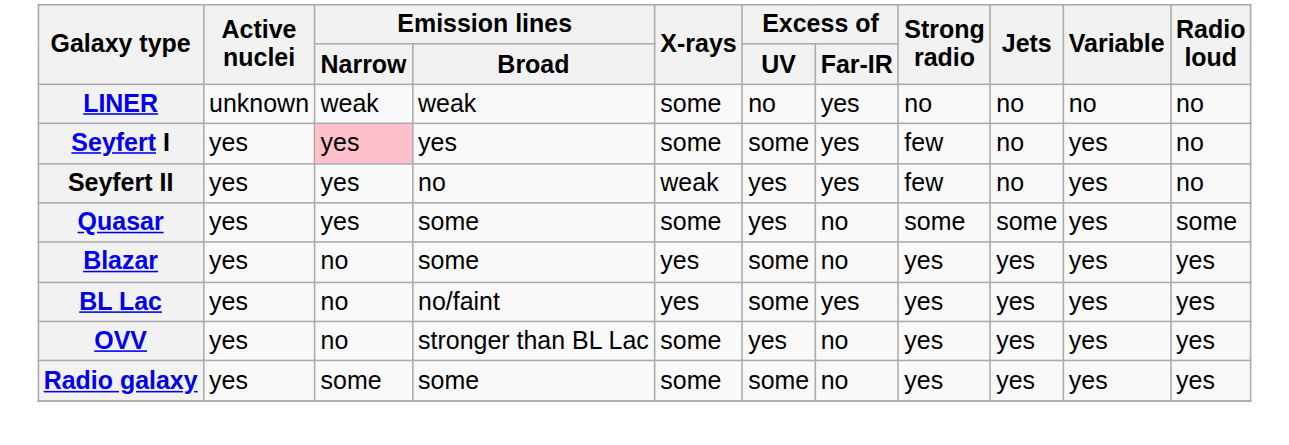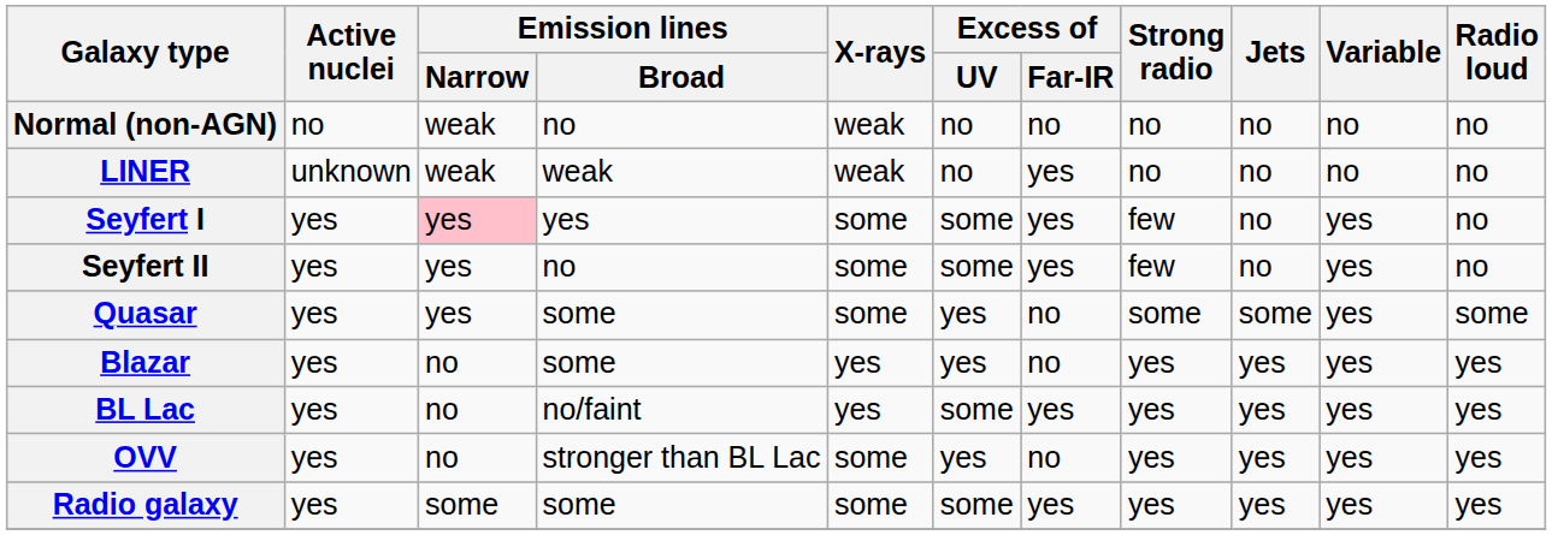 <table class="wikitable" style="margin:auto;">
 <tr>
 <th rowspan=2>Galaxy type</th>
 <th rowspan=2>Active<br>nuclei</th>
 <th colspan="2">Emission lines</th>
 <th rowspan=2>X-rays</th>
 <th colspan="2">Excess of</th>
 <th rowspan=2>Strong<br>radio</th>
 <th rowspan=2>Jets</th>
 <th rowspan=2>Variable</th>
 <th rowspan=2>Radio<br>loud</th>
 </tr>
 <tr>
 <th>Narrow</th>
 <th>Broad</th>
 <th>UV</th>
 <th>Far-IR</th>
 </tr>
 <tr>
+<th>Normal (non-AGN)</th>
+<td>no</td>
+<td>weak</td>
+<td>no</td>
+<td>weak</td>
+<td>no</td>
+<td>no</td>
+<td>no</td>
+<td>no</td>
+<td>no</td>
+<td>no</td>
+</tr>
+<tr>
 <th><a href='#'>LINER</a></th>
 <td>unknown</td>
 <td>weak</td>
 <td>weak</td>
-<td>some</td>
+<td>weak</td>
 <td>no</td>
 <td>yes</td>
 <td>no</td>
 <td>no</td>
 <td>no</td>
 <td>no</td>
 </tr>
 <tr>
 <th><a href='#'>Seyfert</a> I</th>
 <td>yes</td>
 <td style="background: pink;">yes</td>
 <td>yes</td>
 <td>some</td>
 <td>some</td>
 <td>yes</td>
 <td>few</td>
 <td>no</td>
 <td>yes</td>
 <td>no</td>
 </tr>
 <tr>
 <th>Seyfert II</th>
 <td>yes</td>
 <td>yes</td>
 <td>no</td>
-<td>weak</td>
-<td>yes</td>
+<td>some</td>
+<td>some</td>
 <td>yes</td>
 <td>few</td>
 <td>no</td>
 <td>yes</td>
 <td>no</td>
 </tr>
 <tr>
 <th><a href='#'>Quasar</a></th>
 <td>yes</td>
 <td>yes</td>
 <td>some</td>
 <td>some</td>
 <td>yes</td>
 <td>no</td>
 <td>some</td>
 <td>some</td>
 <td>yes</td>
 <td>some</td>
 </tr>
 <tr>
 <th><a href='#'>Blazar</a></th>
 <td>yes</td>
 <td>no</td>
 <td>some</td>
 <td>yes</td>
-<td>some</td>
+<td>yes</td>
 <td>no</td>
 <td>yes</td>
 <td>yes</td>
 <td>yes</td>
 <td>yes</td>
 </tr>
 <tr>
 <th><a href='#'>BL Lac</a></th>
 <td>yes</td>
 <td>no</td>
 <td>no/faint</td>
 <td>yes</td>
 <td>some</td>
 <td>yes</td>
 <td>yes</td>
 <td>yes</td>
 <td>yes</td>
 <td>yes</td>
 </tr>
 <tr>
 <th><a href='#'>OVV</a></th>
 <td>yes</td>
 <td>no</td>
 <td>stronger than BL Lac</td>
 <td>some</td>
 <td>yes</td>
 <td>no</td>
 <td>yes</td>
 <td>yes</td>
 <td>yes</td>
 <td>yes</td>
 </tr>
 <tr>
 <th><a href='#'>Radio galaxy</a></th>
 <td>yes</td>
 <td>some</td>
 <td>some</td>
 <td>some</td>
 <td>some</td>
-<td>no</td>
+<td>yes</td>
 <td>yes</td>
 <td>yes</td>
 <td>yes</td>
 <td>yes</td>
 </tr>
 <tr>
 </tr>
 </table>
